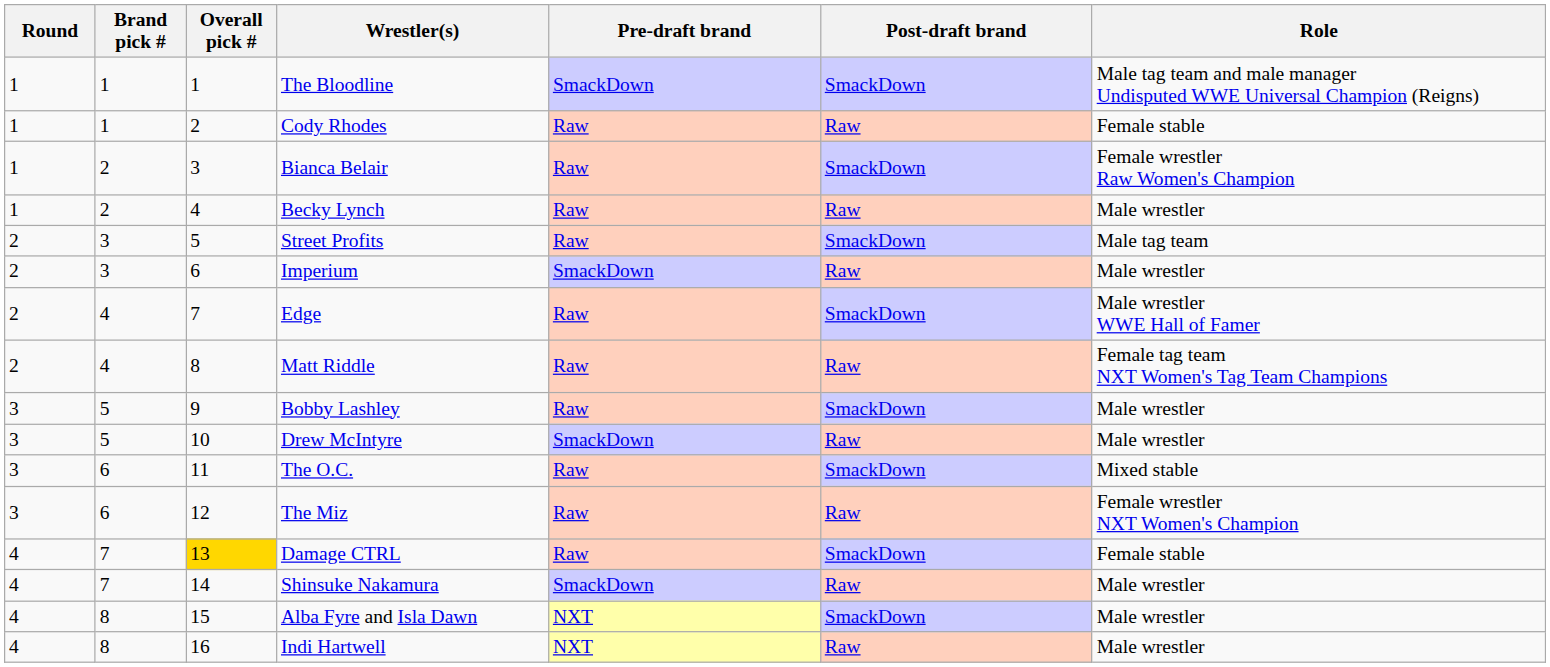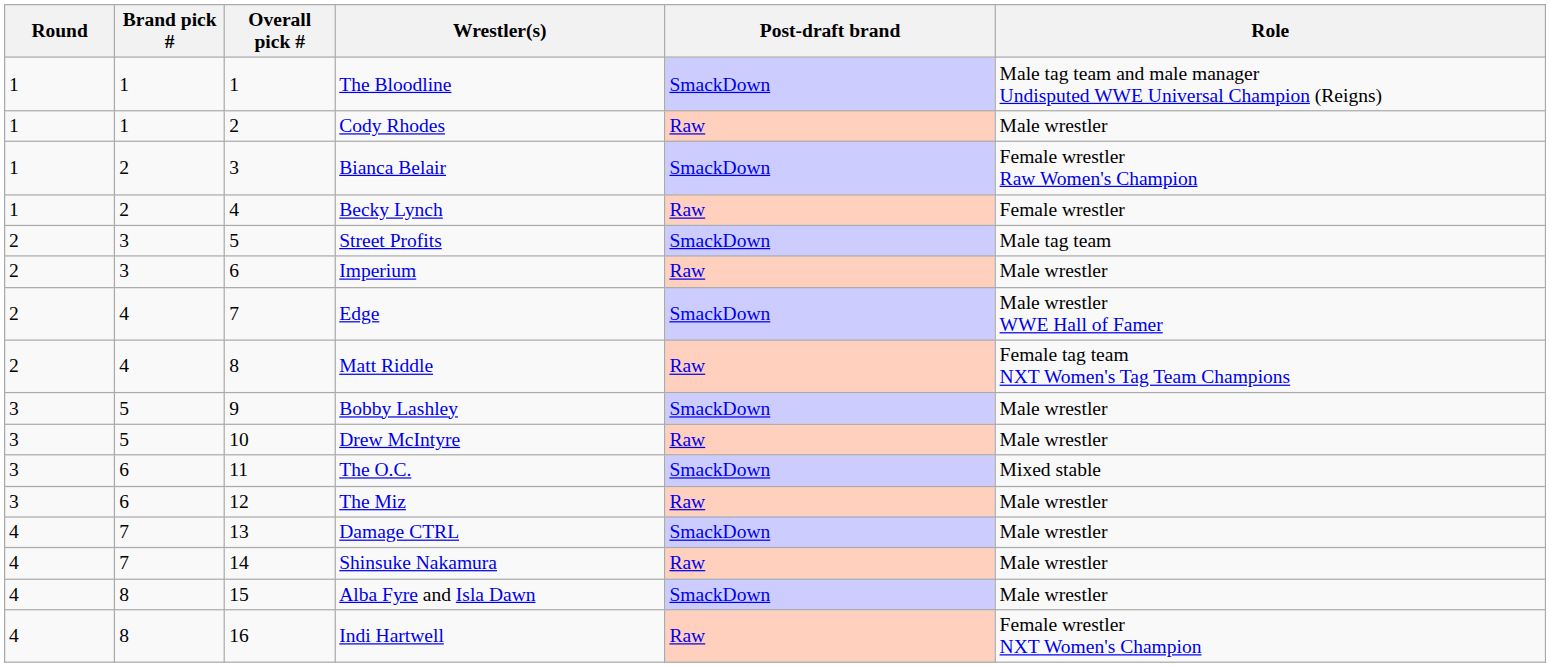 <table class="wikitable sortable" style="width: 100%">
 <tr>
 <th width="5%">Round</th>
 <th width="5%">Brand pick #</th>
 <th width="5%">Overall pick #</th>
 <th width="15%">Wrestler(s)</th>
-<th width="15%">Pre-draft brand</th>
 <th width="15%">Post-draft brand</th>
 <th width="25%">Role</th>
 </tr>
 <tr>
 <td>1</td>
 <td>1</td>
 <td>1</td>
 <td><a href='#'>The Bloodline</a><br></td>
 <td style="background:#ccf;"><a href='#'>SmackDown</a></td>
-<td style="background:#ccf;"><a href='#'>SmackDown</a></td>
 <td>Male tag team and male manager<br><a href='#'>Undisputed WWE Universal Champion</a> (Reigns)</td>
 </tr>
 <tr>
 <td>1</td>
 <td>1</td>
 <td>2</td>
 <td><a href='#'>Cody Rhodes</a></td>
 <td style="background:#ffd0bd"><a href='#'>Raw</a></td>
-<td style="background:#ffd0bd"><a href='#'>Raw</a></td>
-<td>Female stable</td>
+<td>Male wrestler</td>
 </tr>
 <tr>
 <td>1</td>
 <td>2</td>
 <td>3</td>
 <td><a href='#'>Bianca Belair</a></td>
-<td style="background:#ffd0bd"><a href='#'>Raw</a></td>
 <td style="background:#ccf;"><a href='#'>SmackDown</a></td>
 <td>Female wrestler<br><a href='#'>Raw Women's Champion</a></td>
 </tr>
 <tr>
 <td>1</td>
 <td>2</td>
 <td>4</td>
 <td><a href='#'>Becky Lynch</a></td>
 <td style="background:#ffd0bd"><a href='#'>Raw</a></td>
-<td style="background:#ffd0bd"><a href='#'>Raw</a></td>
-<td>Male wrestler</td>
+<td>Female wrestler</td>
 </tr>
 <tr>
 <td>2</td>
 <td>3</td>
 <td>5</td>
 <td><a href='#'>Street Profits</a><br></td>
-<td style="background:#ffd0bd"><a href='#'>Raw</a></td>
 <td style="background:#ccf;"><a href='#'>SmackDown</a></td>
 <td>Male tag team</td>
 </tr>
 <tr>
 <td>2</td>
 <td>3</td>
 <td>6</td>
 <td><a href='#'>Imperium</a><br></td>
-<td style="background:#ccf;"><a href='#'>SmackDown</a></td>
 <td style="background:#ffd0bd"><a href='#'>Raw</a></td>
 <td>Male wrestler</td>
 </tr>
 <tr>
 <td>2</td>
 <td>4</td>
 <td>7</td>
 <td><a href='#'>Edge</a></td>
-<td style="background:#ffd0bd"><a href='#'>Raw</a></td>
 <td style="background:#ccf;"><a href='#'>SmackDown</a></td>
 <td>Male wrestler<br><a href='#'>WWE Hall of Famer</a></td>
 </tr>
 <tr>
 <td>2</td>
 <td>4</td>
 <td>8</td>
 <td><a href='#'>Matt Riddle</a></td>
 <td style="background:#ffd0bd"><a href='#'>Raw</a></td>
-<td style="background:#ffd0bd"><a href='#'>Raw</a></td>
 <td>Female tag team<br><a href='#'>NXT Women's Tag Team Champions</a></td>
 </tr>
 <tr>
 <td>3</td>
 <td>5</td>
 <td>9</td>
 <td><a href='#'>Bobby Lashley</a></td>
-<td style="background:#ffd0bd"><a href='#'>Raw</a></td>
 <td style="background:#ccf;"><a href='#'>SmackDown</a></td>
 <td>Male wrestler</td>
 </tr>
 <tr>
 <td>3</td>
 <td>5</td>
 <td>10</td>
 <td><a href='#'>Drew McIntyre</a></td>
-<td style="background:#ccf;"><a href='#'>SmackDown</a></td>
 <td style="background:#ffd0bd"><a href='#'>Raw</a></td>
 <td>Male wrestler</td>
 </tr>
 <tr>
 <td>3</td>
 <td>6</td>
 <td>11</td>
 <td><a href='#'>The O.C.</a><br></td>
-<td style="background:#ffd0bd"><a href='#'>Raw</a></td>
 <td style="background:#ccf;"><a href='#'>SmackDown</a></td>
 <td>Mixed stable</td>
 </tr>
 <tr>
 <td>3</td>
 <td>6</td>
 <td>12</td>
 <td><a href='#'>The Miz</a></td>
 <td style="background:#ffd0bd"><a href='#'>Raw</a></td>
-<td style="background:#ffd0bd"><a href='#'>Raw</a></td>
-<td>Female wrestler<br><a href='#'>NXT Women's Champion</a></td>
+<td>Male wrestler</td>
 </tr>
 <tr>
 <td>4</td>
 <td>7</td>
-<td style="background: gold;">13</td>
+<td>13</td>
 <td><a href='#'>Damage CTRL</a><br></td>
-<td style="background:#ffd0bd"><a href='#'>Raw</a></td>
 <td style="background:#ccf;"><a href='#'>SmackDown</a></td>
-<td>Female stable</td>
+<td>Male wrestler</td>
 </tr>
 <tr>
 <td>4</td>
 <td>7</td>
 <td>14</td>
 <td><a href='#'>Shinsuke Nakamura</a></td>
-<td style="background:#ccf;"><a href='#'>SmackDown</a></td>
 <td style="background:#ffd0bd"><a href='#'>Raw</a></td>
 <td>Male wrestler</td>
 </tr>
 <tr>
 <td>4</td>
 <td>8</td>
 <td>15</td>
 <td><a href='#'>Alba Fyre</a> and <a href='#'>Isla Dawn</a></td>
-<td style="background:#ffa;"><a href='#'>NXT</a></td>
 <td style="background:#ccf;"><a href='#'>SmackDown</a></td>
 <td>Male wrestler</td>
 </tr>
 <tr>
 <td>4</td>
 <td>8</td>
 <td>16</td>
 <td><a href='#'>Indi Hartwell</a></td>
-<td style="background:#ffa;"><a href='#'>NXT</a></td>
 <td style="background:#ffd0bd"><a href='#'>Raw</a></td>
-<td>Male wrestler</td>
+<td>Female wrestler<br><a href='#'>NXT Women's Champion</a></td>
 </tr>
 </table>
